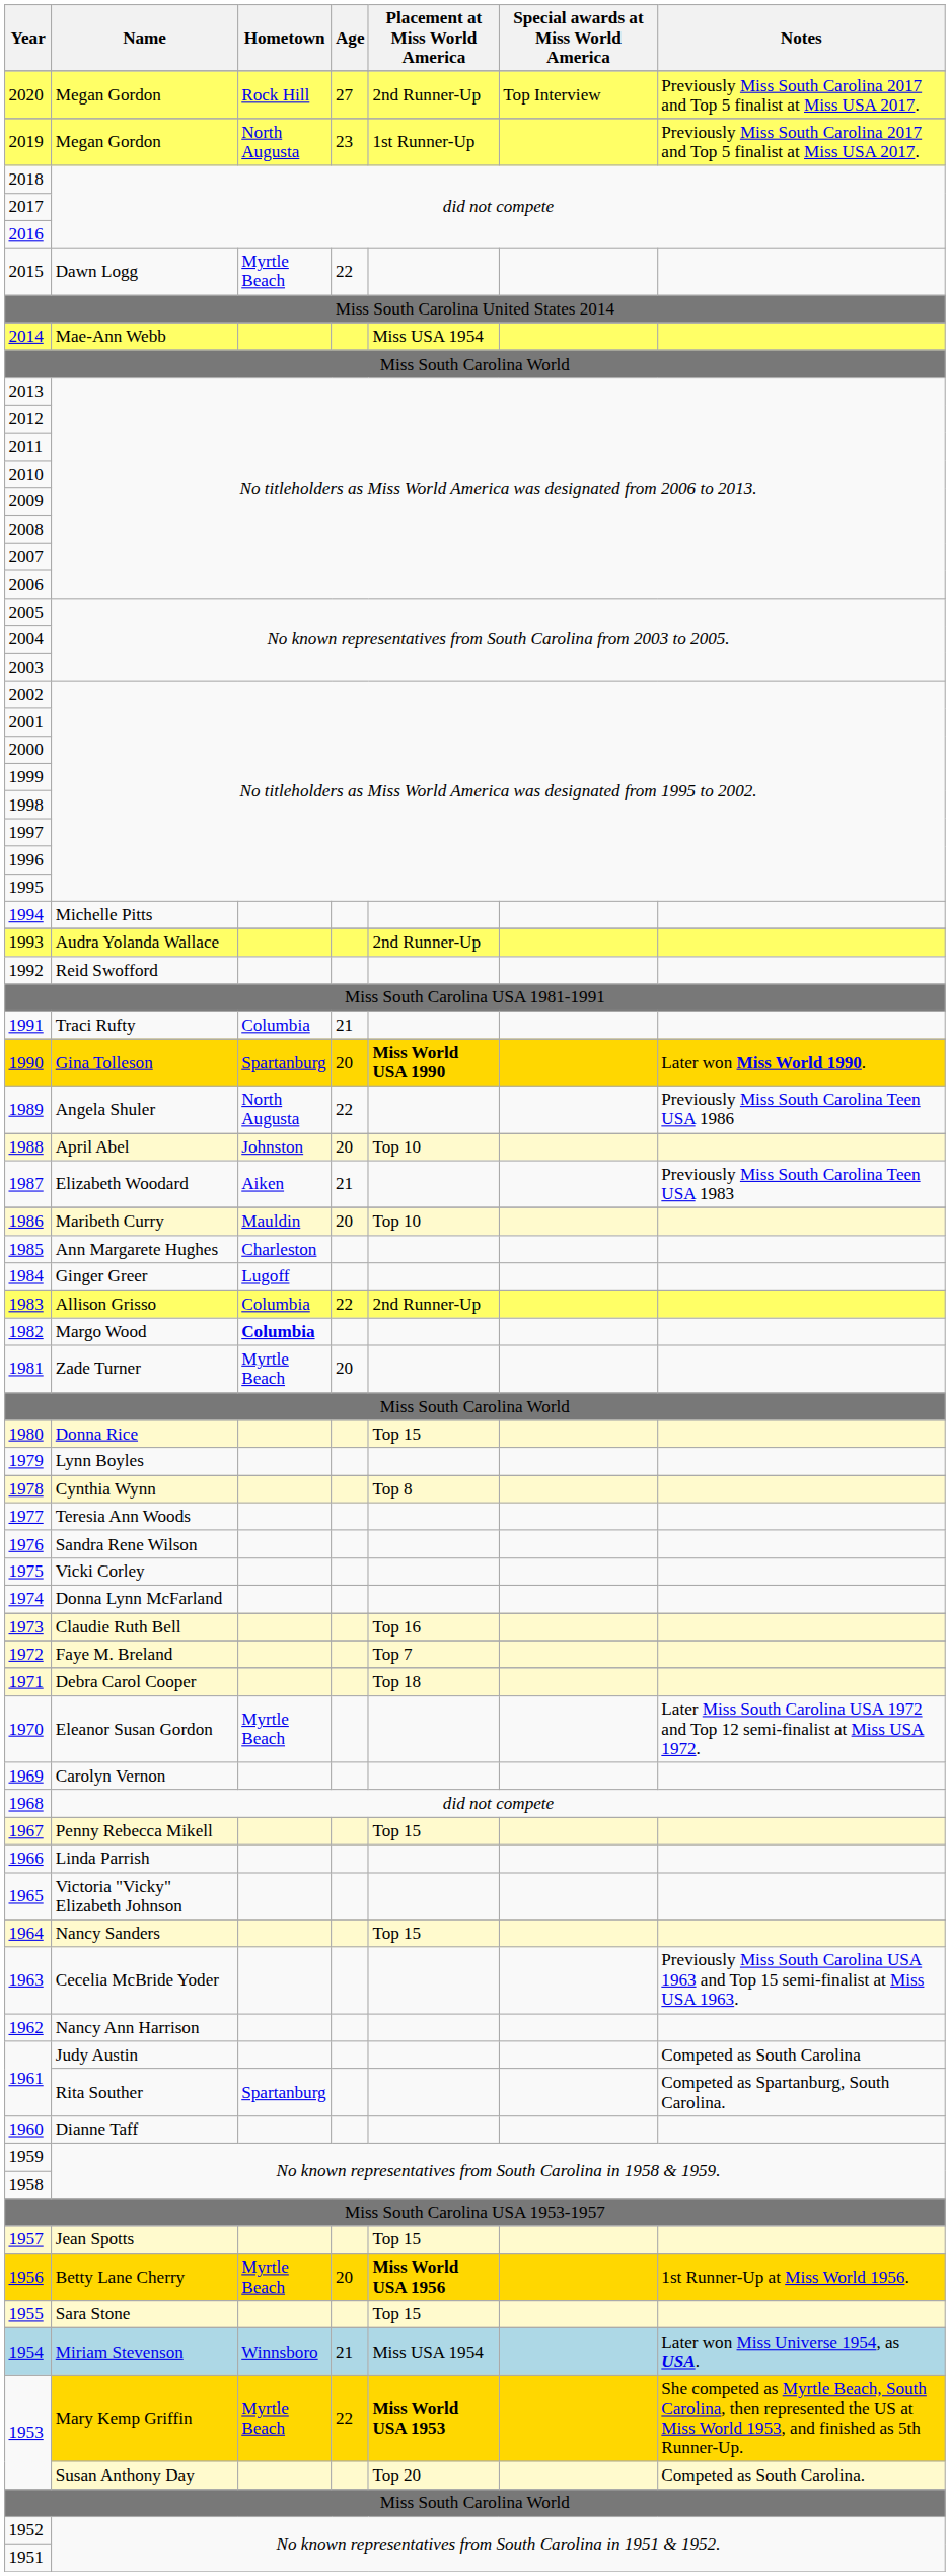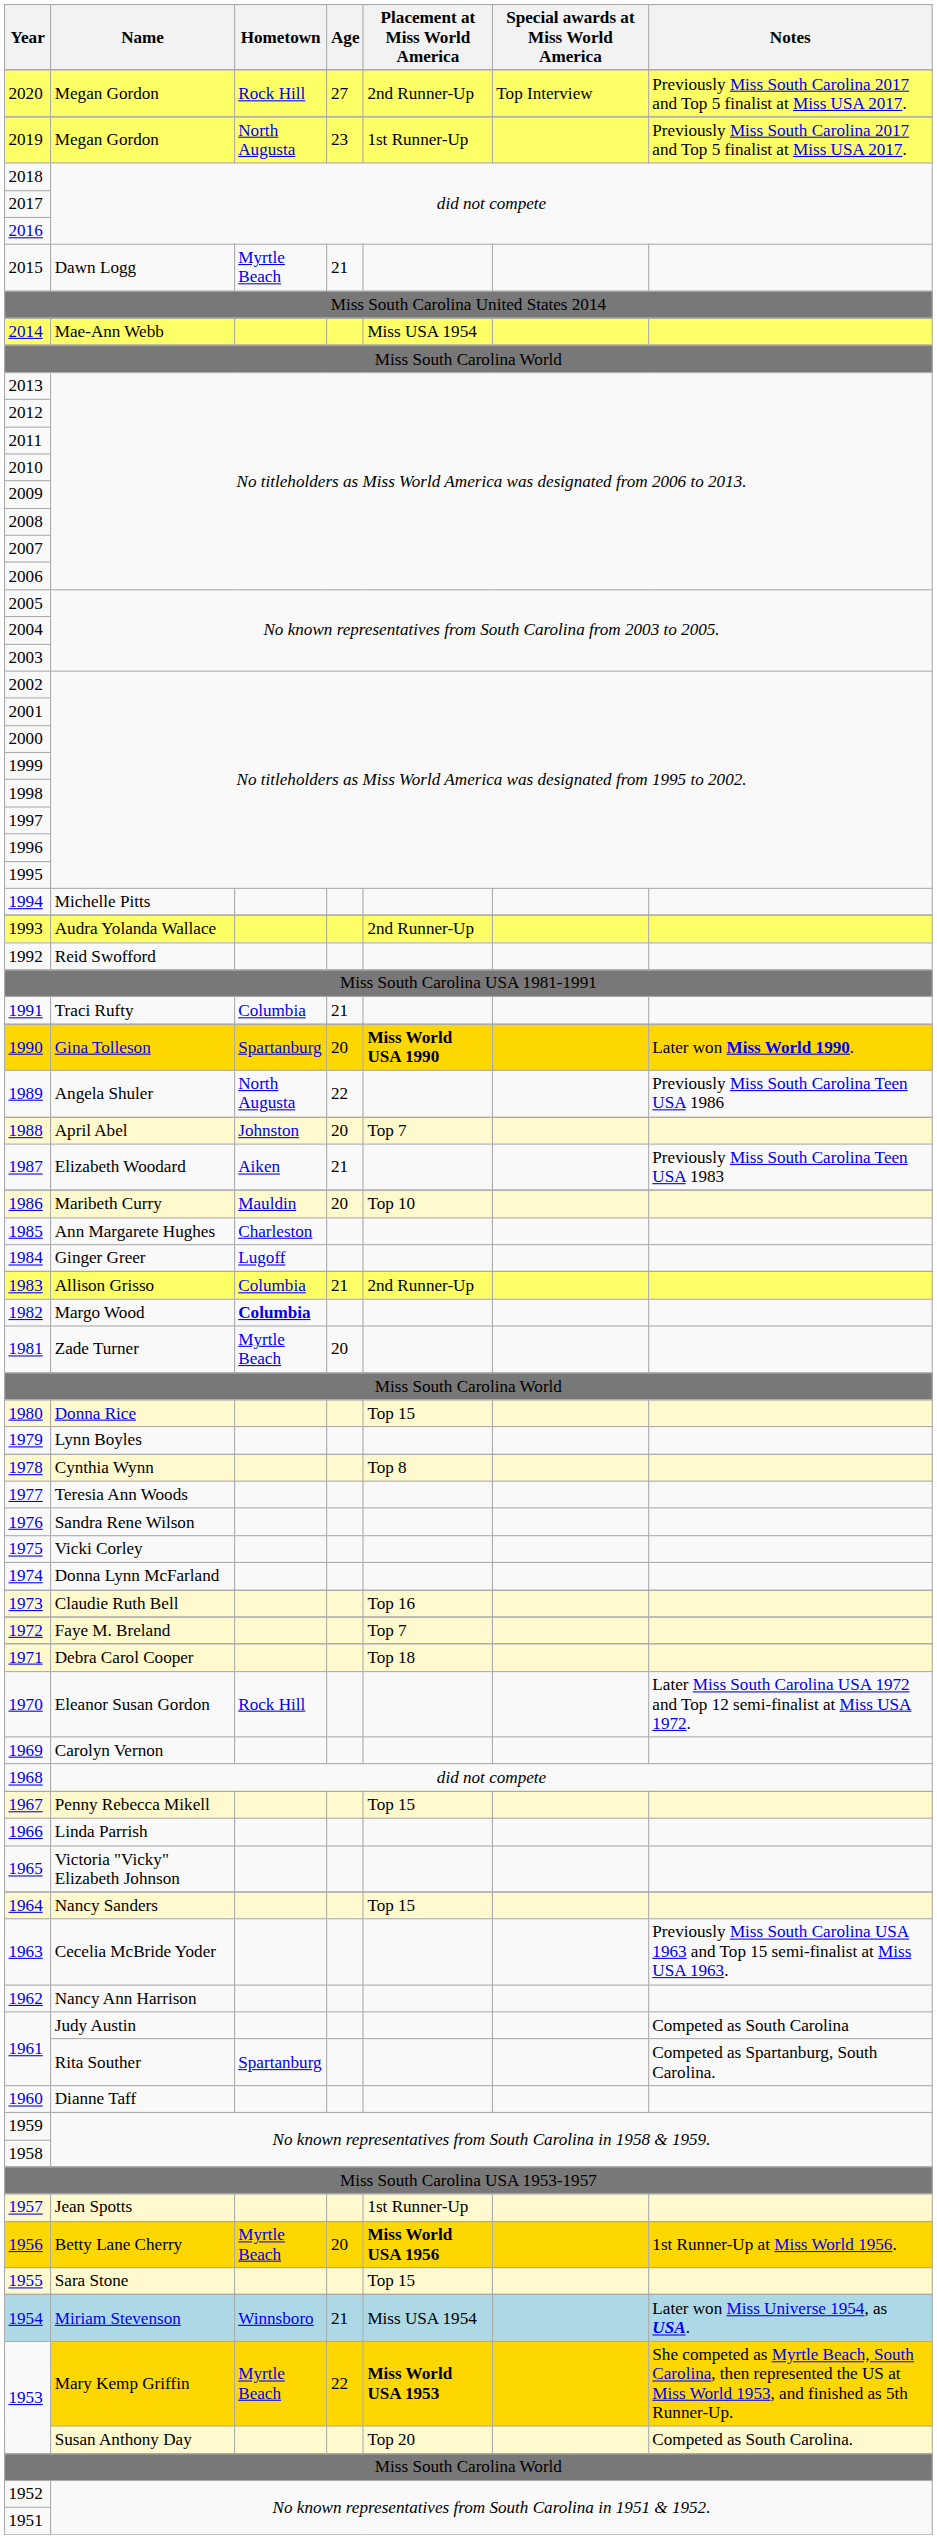 <table class="wikitable">
 <tr>
 <th width=5%>Year</th>
 <th width=20%>Name</th>
 <th width=10%>Hometown</th>
 <th width=3%>Age<br></th>
 <th width=14%>Placement at Miss World America</th>
 <th width=17%>Special awards at Miss World America</th>
 <th width=31%>Notes</th>
 </tr>
 <tr>
 </tr>
 <tr style="background-color:#FFFF66;">
 <td>2020</td>
 <td>Megan Gordon</td>
 <td><a href='#'>Rock Hill</a></td>
 <td>27</td>
 <td>2nd Runner-Up</td>
 <td>Top Interview</td>
 <td>Previously <a href='#'>Miss South Carolina 2017</a> and Top 5 finalist at <a href='#'>Miss USA 2017</a>.</td>
 </tr>
 <tr>
 </tr>
 <tr>
 </tr>
 <tr style="background-color:#FFFF66;">
 <td>2019</td>
 <td>Megan Gordon</td>
 <td><a href='#'>North Augusta</a></td>
 <td>23</td>
 <td>1st Runner-Up</td>
 <td></td>
 <td>Previously <a href='#'>Miss South Carolina 2017</a> and Top 5 finalist at <a href='#'>Miss USA 2017</a>.</td>
 </tr>
 <tr>
 <td>2018</td>
 <td rowspan=3 colspan=6 align=center><em>did not compete</em></td>
 </tr>
 <tr>
 <td>2017</td>
 </tr>
 <tr>
 <td><a href='#'>2016</a></td>
 </tr>
 <tr>
 <td>2015</td>
 <td>Dawn Logg</td>
 <td><a href='#'>Myrtle Beach</a></td>
-<td>22</td>
+<td>21</td>
 <td></td>
 <td></td>
 <td></td>
 </tr>
 <tr bgcolor="#787878" align="center">
 <td colspan="7"><span>Miss South Carolina United States 2014</span></td>
 </tr>
 <tr>
 </tr>
 <tr style="background-color:#FFFF66;">
 <td><a href='#'>2014</a></td>
 <td>Mae-Ann Webb</td>
 <td></td>
 <td></td>
 <td>Miss USA 1954</td>
 <td></td>
 <td></td>
 </tr>
 <tr bgcolor="#787878" align="center">
 <td colspan="7"><span>Miss South Carolina World</span></td>
 </tr>
 <tr>
 <td>2013</td>
 <td rowspan=8 colspan=6 align=center><em>No titleholders as Miss World America was designated from 2006 to 2013.</em></td>
 </tr>
 <tr>
 <td>2012</td>
 </tr>
 <tr>
 <td>2011</td>
 </tr>
 <tr>
 <td>2010</td>
 </tr>
 <tr>
 <td>2009</td>
 </tr>
 <tr>
 <td>2008</td>
 </tr>
 <tr>
 <td>2007</td>
 </tr>
 <tr>
 <td>2006</td>
 </tr>
 <tr>
 <td>2005</td>
 <td rowspan=3 colspan=6 align=center><em>No known representatives from South Carolina from 2003 to 2005.</em></td>
 </tr>
 <tr>
 <td>2004</td>
 </tr>
 <tr>
 <td>2003</td>
 </tr>
 <tr>
 <td>2002</td>
 <td rowspan=8 colspan=6 align=center><em>No titleholders as Miss World America was designated from 1995 to 2002.</em></td>
 </tr>
 <tr>
 <td>2001</td>
 </tr>
 <tr>
 <td>2000</td>
 </tr>
 <tr>
 <td>1999</td>
 </tr>
 <tr>
 <td>1998</td>
 </tr>
 <tr>
 <td>1997</td>
 </tr>
 <tr>
 <td>1996</td>
 </tr>
 <tr>
 <td>1995</td>
 </tr>
 <tr>
 <td><a href='#'>1994</a></td>
 <td>Michelle Pitts</td>
 <td></td>
 <td></td>
 <td></td>
 <td></td>
 <td></td>
 </tr>
 <tr>
 </tr>
 <tr style="background-color:#FFFF66;">
 <td>1993</td>
 <td>Audra Yolanda Wallace</td>
 <td></td>
 <td></td>
 <td>2nd Runner-Up</td>
 <td></td>
 <td></td>
 </tr>
 <tr>
 <td>1992</td>
 <td>Reid Swofford</td>
 <td></td>
 <td></td>
 <td></td>
 <td></td>
 <td></td>
 </tr>
 <tr bgcolor="#787878" align="center">
 <td colspan="7"><span>Miss South Carolina USA 1981-1991</span></td>
 </tr>
 <tr>
 <td><a href='#'>1991</a></td>
 <td>Traci Rufty</td>
 <td><a href='#'>Columbia</a></td>
 <td>21</td>
 <td></td>
 <td></td>
 <td></td>
 </tr>
 <tr>
 </tr>
 <tr style="background-color:GOLD;">
 <td><a href='#'>1990</a></td>
 <td><a href='#'>Gina Tolleson</a></td>
 <td><a href='#'>Spartanburg</a></td>
 <td>20</td>
 <td><strong>Miss World USA 1990</strong></td>
 <td></td>
 <td>Later won <strong><a href='#'>Miss World 1990</a></strong>.</td>
 </tr>
 <tr>
 <td><a href='#'>1989</a></td>
 <td>Angela Shuler</td>
 <td><a href='#'>North Augusta</a></td>
 <td>22</td>
 <td></td>
 <td></td>
 <td>Previously <a href='#'>Miss South Carolina Teen USA</a> 1986</td>
 </tr>
 <tr>
 </tr>
 <tr style="background-color:#FFFACD;">
 <td><a href='#'>1988</a></td>
 <td>April Abel</td>
 <td><a href='#'>Johnston</a></td>
 <td>20</td>
-<td>Top 10</td>
+<td>Top 7</td>
 <td></td>
 <td></td>
 </tr>
 <tr>
 <td><a href='#'>1987</a></td>
 <td>Elizabeth Woodard</td>
 <td><a href='#'>Aiken</a></td>
 <td>21</td>
 <td></td>
 <td></td>
 <td>Previously <a href='#'>Miss South Carolina Teen USA</a> 1983</td>
 </tr>
 <tr>
 </tr>
 <tr style="background-color:#FFFACD;">
 <td><a href='#'>1986</a></td>
 <td>Maribeth Curry</td>
 <td><a href='#'>Mauldin</a></td>
 <td>20</td>
 <td>Top 10</td>
 <td></td>
 <td></td>
 </tr>
 <tr>
 <td><a href='#'>1985</a></td>
 <td>Ann Margarete Hughes</td>
 <td><a href='#'>Charleston</a></td>
 <td></td>
 <td></td>
 <td></td>
 <td></td>
 </tr>
 <tr>
 <td><a href='#'>1984</a></td>
 <td>Ginger Greer</td>
 <td><a href='#'>Lugoff</a></td>
 <td></td>
 <td></td>
 <td></td>
 <td></td>
 </tr>
 <tr>
 </tr>
 <tr style="background-color:#FFFF66;">
 <td><a href='#'>1983</a></td>
 <td>Allison Grisso</td>
 <td><a href='#'>Columbia</a></td>
-<td>22</td>
+<td>21</td>
 <td>2nd Runner-Up</td>
 <td></td>
 <td></td>
 </tr>
 <tr>
 <td><a href='#'>1982</a></td>
 <td>Margo Wood</td>
 <td><strong><a href='#'>Columbia</a></strong></td>
 <td></td>
 <td></td>
 <td></td>
 <td></td>
 </tr>
 <tr>
 <td><a href='#'>1981</a></td>
 <td>Zade Turner</td>
 <td><a href='#'>Myrtle Beach</a></td>
 <td>20</td>
 <td></td>
 <td></td>
 <td></td>
 </tr>
 <tr bgcolor="#787878" align="center">
 <td colspan="7"><span>Miss South Carolina World</span></td>
 </tr>
 <tr>
 </tr>
 <tr style="background-color:#FFFACD;">
 <td><a href='#'>1980</a></td>
 <td><a href='#'>Donna Rice</a></td>
 <td></td>
 <td></td>
 <td>Top 15</td>
 <td></td>
 <td></td>
 </tr>
 <tr>
 <td><a href='#'>1979</a></td>
 <td>Lynn Boyles</td>
 <td></td>
 <td></td>
 <td></td>
 <td></td>
 <td></td>
 </tr>
 <tr>
 </tr>
 <tr style="background-color:#FFFACD;">
 <td><a href='#'>1978</a></td>
 <td>Cynthia Wynn</td>
 <td></td>
 <td></td>
 <td>Top 8</td>
 <td></td>
 <td></td>
 </tr>
 <tr>
 <td><a href='#'>1977</a></td>
 <td>Teresia Ann Woods</td>
 <td></td>
 <td></td>
 <td></td>
 <td></td>
 <td></td>
 </tr>
 <tr>
 <td><a href='#'>1976</a></td>
 <td>Sandra Rene Wilson</td>
 <td></td>
 <td></td>
 <td></td>
 <td></td>
 <td></td>
 </tr>
 <tr>
 <td><a href='#'>1975</a></td>
 <td>Vicki Corley</td>
 <td></td>
 <td></td>
 <td></td>
 <td></td>
 <td></td>
 </tr>
 <tr>
 <td><a href='#'>1974</a></td>
 <td>Donna Lynn McFarland</td>
 <td></td>
 <td></td>
 <td></td>
 <td></td>
 <td></td>
 </tr>
 <tr>
 </tr>
 <tr style="background-color:#FFFACD;">
 <td><a href='#'>1973</a></td>
 <td>Claudie Ruth Bell</td>
 <td></td>
 <td></td>
 <td>Top 16</td>
 <td></td>
 <td></td>
 </tr>
 <tr>
 </tr>
 <tr style="background-color:#FFFACD;">
 <td><a href='#'>1972</a></td>
 <td>Faye M. Breland</td>
 <td></td>
 <td></td>
 <td>Top 7</td>
 <td></td>
 <td></td>
 </tr>
 <tr>
 </tr>
 <tr style="background-color:#FFFACD;">
 <td><a href='#'>1971</a></td>
 <td>Debra Carol Cooper</td>
 <td></td>
 <td></td>
 <td>Top 18</td>
 <td></td>
 <td></td>
 </tr>
 <tr>
 <td><a href='#'>1970</a></td>
 <td>Eleanor Susan Gordon</td>
-<td><a href='#'>Myrtle Beach</a></td>
+<td><a href='#'>Rock Hill</a></td>
 <td></td>
 <td></td>
 <td></td>
 <td>Later <a href='#'>Miss South Carolina USA 1972</a> and Top 12 semi-finalist at <a href='#'>Miss USA 1972</a>.</td>
 </tr>
 <tr>
 <td><a href='#'>1969</a></td>
 <td>Carolyn Vernon</td>
 <td></td>
 <td></td>
 <td></td>
 <td></td>
 <td></td>
 </tr>
 <tr>
 <td><a href='#'>1968</a></td>
 <td colspan=6 align=center><em>did not compete</em></td>
 </tr>
 <tr>
 </tr>
 <tr style="background-color:#FFFACD;">
 <td><a href='#'>1967</a></td>
 <td>Penny Rebecca Mikell</td>
 <td></td>
 <td></td>
 <td>Top 15</td>
 <td></td>
 <td></td>
 </tr>
 <tr>
 <td><a href='#'>1966</a></td>
 <td>Linda Parrish</td>
 <td></td>
 <td></td>
 <td></td>
 <td></td>
 <td></td>
 </tr>
 <tr>
 <td><a href='#'>1965</a></td>
 <td>Victoria "Vicky" Elizabeth Johnson</td>
 <td></td>
 <td></td>
 <td></td>
 <td></td>
 <td></td>
 </tr>
 <tr>
 </tr>
 <tr style="background-color:#FFFACD;">
 <td><a href='#'>1964</a></td>
 <td>Nancy Sanders</td>
 <td></td>
 <td></td>
 <td>Top 15</td>
 <td></td>
 <td></td>
 </tr>
 <tr>
 <td><a href='#'>1963</a></td>
 <td>Cecelia McBride Yoder</td>
 <td></td>
 <td></td>
 <td></td>
 <td></td>
 <td>Previously <a href='#'>Miss South Carolina USA 1963</a> and Top 15 semi-finalist at <a href='#'>Miss USA 1963</a>.</td>
 </tr>
 <tr>
 <td><a href='#'>1962</a></td>
 <td>Nancy Ann Harrison</td>
 <td></td>
 <td></td>
 <td></td>
 <td></td>
 <td></td>
 </tr>
 <tr>
 <td rowspan=2><a href='#'>1961</a></td>
 <td>Judy Austin</td>
 <td></td>
 <td></td>
 <td></td>
 <td></td>
 <td>Competed as South Carolina</td>
 </tr>
 <tr>
 <td>Rita Souther</td>
 <td><a href='#'>Spartanburg</a></td>
 <td></td>
 <td></td>
 <td></td>
 <td>Competed as Spartanburg, South Carolina.</td>
 </tr>
 <tr>
 <td><a href='#'>1960</a></td>
 <td>Dianne Taff</td>
 <td></td>
 <td></td>
 <td></td>
 <td></td>
 <td></td>
 </tr>
 <tr>
 <td>1959</td>
 <td rowspan=2 colspan=6 align=center><em>No known representatives from South Carolina in 1958 & 1959.</em></td>
 </tr>
 <tr>
 <td>1958</td>
 </tr>
 <tr bgcolor="#787878" align="center">
 <td colspan="7"><span>Miss South Carolina USA 1953-1957</span></td>
 </tr>
 <tr>
 </tr>
 <tr style="background-color:#FFFACD;">
 <td><a href='#'>1957</a></td>
 <td>Jean Spotts</td>
 <td></td>
 <td></td>
-<td>Top 15</td>
+<td>1st Runner-Up</td>
 <td></td>
 <td></td>
 </tr>
 <tr>
 </tr>
 <tr style="background-color:GOLD;">
 <td><a href='#'>1956</a></td>
 <td>Betty Lane Cherry</td>
 <td><a href='#'>Myrtle Beach</a></td>
 <td>20</td>
 <td><strong>Miss World USA 1956</strong></td>
 <td></td>
 <td>1st Runner-Up at <a href='#'>Miss World 1956</a>.</td>
 </tr>
 <tr>
 </tr>
 <tr style="background-color:#FFFACD;">
 <td><a href='#'>1955</a></td>
 <td>Sara Stone</td>
 <td></td>
 <td></td>
 <td>Top 15</td>
 <td></td>
 <td></td>
 </tr>
 <tr>
 </tr>
 <tr style="background-color:#ADD8E6;">
 <td><a href='#'>1954</a></td>
 <td><a href='#'>Miriam Stevenson</a></td>
 <td><a href='#'>Winnsboro</a></td>
 <td>21</td>
 <td>Miss USA 1954</td>
 <td></td>
 <td>Later won <a href='#'>Miss Universe 1954</a>, as <strong><em><a href='#'>USA</a></em></strong>.</td>
 </tr>
 <tr>
 <td rowspan=2><a href='#'>1953</a></td>
 <td style="background-color:GOLD;">Mary Kemp Griffin</td>
 <td style="background-color:GOLD;"><a href='#'>Myrtle Beach</a></td>
 <td style="background-color:GOLD;">22</td>
 <td style="background-color:GOLD;"><strong>Miss World USA 1953</strong></td>
 <td style="background-color:GOLD;"></td>
 <td style="background-color:GOLD;">She competed as  <a href='#'>Myrtle Beach, South Carolina</a>, then represented the US at <a href='#'>Miss World 1953</a>, and finished as 5th Runner-Up.</td>
 </tr>
 <tr>
 <td style="background-color:#FFFACD;">Susan Anthony Day</td>
 <td style="background-color:#FFFACD;"></td>
 <td style="background-color:#FFFACD;"></td>
 <td style="background-color:#FFFACD;">Top 20</td>
 <td style="background-color:#FFFACD;"></td>
 <td style="background-color:#FFFACD;">Competed as South Carolina.</td>
 </tr>
 <tr>
 </tr>
 <tr bgcolor="#787878" align="center">
 <td colspan="7"><span>Miss South Carolina World</span></td>
 </tr>
 <tr>
 <td>1952</td>
 <td rowspan=2 colspan=6 align=center><em>No known representatives from South Carolina in 1951 & 1952.</em></td>
 </tr>
 <tr>
 <td>1951</td>
 </tr>
 <tr>
 </tr>
 </table>
